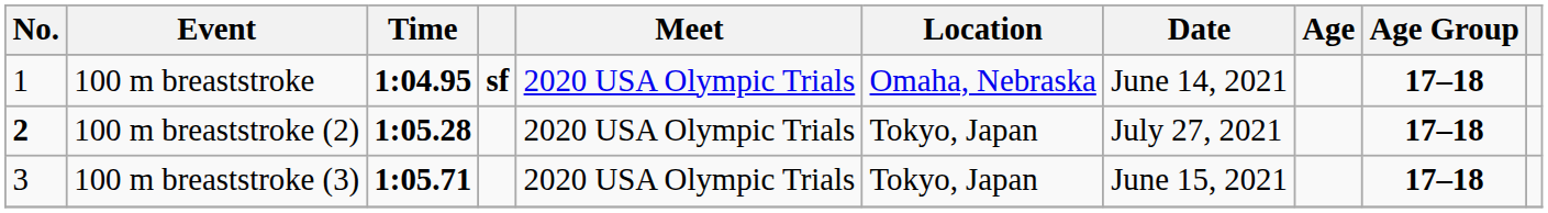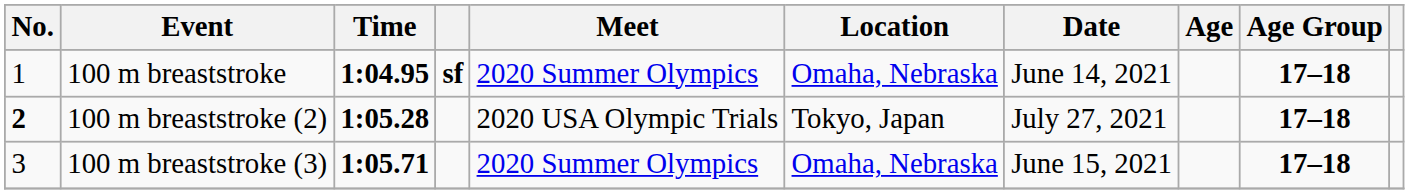 <table class="wikitable sortable">
 <tr>
 <th>No.</th>
 <th>Event</th>
 <th>Time</th>
 <th></th>
 <th>Meet</th>
 <th>Location</th>
 <th>Date</th>
 <th>Age</th>
 <th>Age Group</th>
 <th></th>
 </tr>
 <tr>
 <td>1</td>
 <td>100 m breaststroke</td>
 <td style="text-align:center;"><strong>1:04.95</strong></td>
 <td><strong>sf</strong></td>
-<td><a href='#'>2020 USA Olympic Trials</a></td>
+<td><a href='#'>2020 Summer Olympics</a></td>
 <td><a href='#'>Omaha, Nebraska</a></td>
 <td>June 14, 2021</td>
 <td style="text-align:center;"></td>
 <td style="text-align:center;"><strong>17–18</strong></td>
 <td style="text-align:center;"></td>
 </tr>
 <tr>
 <td><strong>2</strong></td>
 <td>100 m breaststroke (2)</td>
 <td style="text-align:center;"><strong>1:05.28</strong></td>
 <td></td>
 <td>2020 USA Olympic Trials</td>
 <td>Tokyo, Japan</td>
 <td>July 27, 2021</td>
 <td style="text-align:center;"></td>
 <td style="text-align:center;"><strong>17–18</strong></td>
 <td style="text-align:center;"></td>
 </tr>
 <tr>
 <td>3</td>
 <td>100 m breaststroke (3)</td>
 <td style="text-align:center;"><strong>1:05.71</strong></td>
 <td></td>
-<td>2020 USA Olympic Trials</td>
-<td>Tokyo, Japan</td>
+<td><a href='#'>2020 Summer Olympics</a></td>
+<td><a href='#'>Omaha, Nebraska</a></td>
 <td>June 15, 2021</td>
 <td style="text-align:center;"></td>
 <td style="text-align:center;"><strong>17–18</strong></td>
 <td style="text-align:center;"></td>
 </tr>
 <tr>
 </tr>
 </table>
